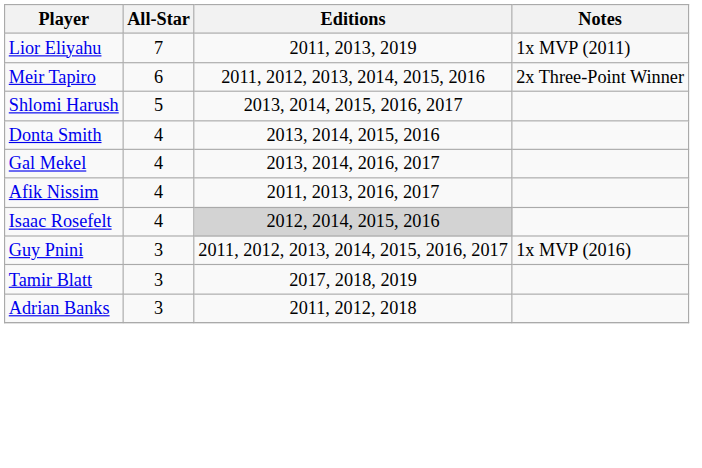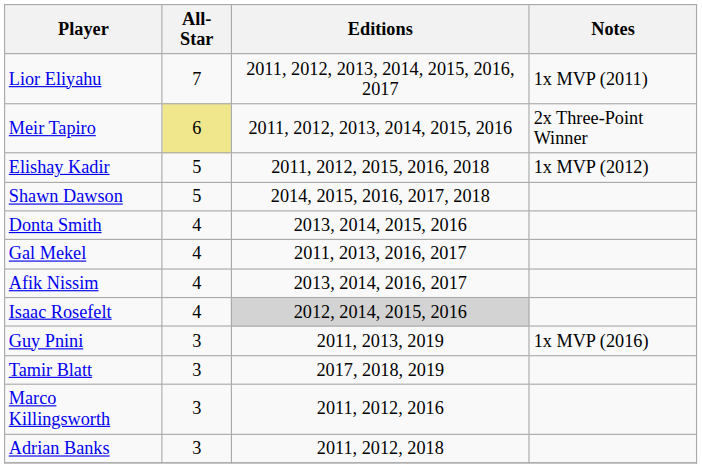 <table class="wikitable sortable">
 <tr>
 <th>Player</th>
 <th>All-Star</th>
 <th>Editions</th>
 <th>Notes</th>
 </tr>
 <tr>
 <td> <a href='#'>Lior Eliyahu</a></td>
 <td style="text-align:center">7</td>
-<td style="text-align:center">2011, 2013, 2019</td>
+<td style="text-align:center">2011, 2012, 2013, 2014, 2015, 2016, 2017</td>
 <td>1x MVP (2011)</td>
 </tr>
 <tr>
 <td> <a href='#'>Meir Tapiro</a></td>
-<td style="text-align:center">6</td>
+<td style="background: khaki; text-align:center">6</td>
 <td style="text-align:center">2011, 2012, 2013, 2014, 2015, 2016</td>
 <td>2x Three-Point Winner</td>
 </tr>
 <tr>
-<td> <a href='#'>Shlomi Harush</a></td>
+<td> <a href='#'>Elishay Kadir</a></td>
 <td style="text-align:center">5</td>
-<td style="text-align:center">2013, 2014, 2015, 2016, 2017</td>
+<td style="text-align:center">2011, 2012, 2015, 2016, 2018</td>
+<td>1x MVP (2012)</td>
+</tr>
+<tr>
+<td>  <a href='#'>Shawn Dawson</a></td>
+<td style="text-align:center">5</td>
+<td style="text-align:center">2014, 2015, 2016, 2017, 2018</td>
 <td></td>
 </tr>
 <tr>
 <td>  <a href='#'>Donta Smith</a></td>
 <td style="text-align:center">4</td>
 <td style="text-align:center">2013, 2014, 2015, 2016</td>
 <td></td>
 </tr>
 <tr>
 <td> <a href='#'>Gal Mekel</a></td>
 <td style="text-align:center">4</td>
-<td style="text-align:center">2013, 2014, 2016, 2017</td>
+<td style="text-align:center">2011, 2013, 2016, 2017</td>
 <td></td>
 </tr>
 <tr>
 <td> <a href='#'>Afik Nissim</a></td>
 <td style="text-align:center">4</td>
-<td style="text-align:center">2011, 2013, 2016, 2017</td>
+<td style="text-align:center">2013, 2014, 2016, 2017</td>
 <td></td>
 </tr>
 <tr>
 <td>  <a href='#'>Isaac Rosefelt</a></td>
 <td style="text-align:center">4</td>
 <td style="background: lightgrey; text-align:center">2012, 2014, 2015, 2016</td>
 <td></td>
 </tr>
 <tr>
 <td> <a href='#'>Guy Pnini</a></td>
 <td style="text-align:center">3</td>
-<td style="text-align:center">2011, 2012, 2013, 2014, 2015, 2016, 2017</td>
+<td style="text-align:center">2011, 2013, 2019</td>
 <td>1x MVP (2016)</td>
 </tr>
 <tr>
 <td> <a href='#'>Tamir Blatt</a></td>
 <td style="text-align:center">3</td>
 <td style="text-align:center">2017, 2018, 2019</td>
+<td></td>
+</tr>
+<tr>
+<td> <a href='#'>Marco Killingsworth</a></td>
+<td style="text-align:center">3</td>
+<td style="text-align:center">2011, 2012, 2016</td>
 <td></td>
 </tr>
 <tr>
 <td>  <a href='#'>Adrian Banks</a></td>
 <td style="text-align:center">3</td>
 <td style="text-align:center">2011, 2012, 2018</td>
 <td></td>
 </tr>
 <tr>
 </tr>
 </table>
